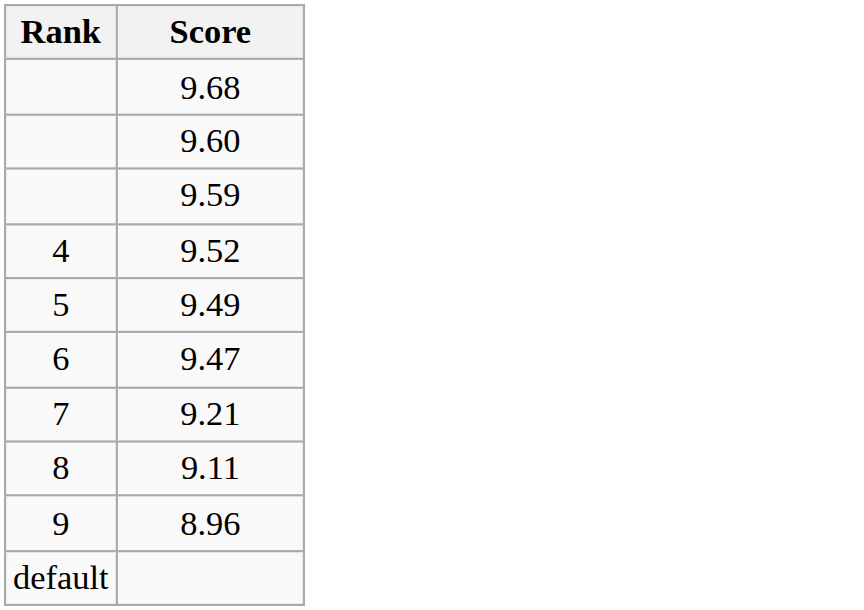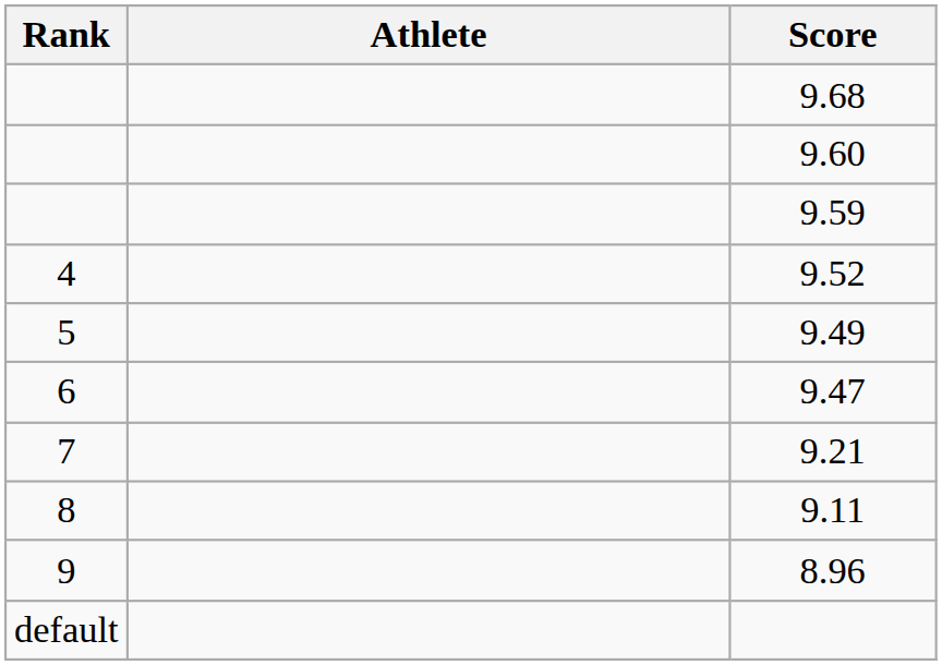 <table class=wikitable style="text-align:center">
 <tr>
 <th width=40>Rank</th>
+<th width=250>Athlete</th>
 <th width=80>Score</th>
 </tr>
 <tr>
 <td></td>
+<td align=left></td>
 <td>9.68</td>
 </tr>
 <tr>
 <td></td>
+<td align=left></td>
 <td>9.60</td>
 </tr>
 <tr>
 <td></td>
+<td align=left></td>
 <td>9.59</td>
 </tr>
 <tr>
 <td>4</td>
+<td align=left></td>
 <td>9.52</td>
 </tr>
 <tr>
 <td>5</td>
+<td align=left></td>
 <td>9.49</td>
 </tr>
 <tr>
 <td>6</td>
+<td align=left></td>
 <td>9.47</td>
 </tr>
 <tr>
 <td>7</td>
+<td align=left></td>
 <td>9.21</td>
 </tr>
 <tr>
 <td>8</td>
+<td align=left></td>
 <td>9.11</td>
 </tr>
 <tr>
 <td>9</td>
+<td align=left></td>
 <td>8.96</td>
 </tr>
 <tr>
 <td>default</td>
+<td align=left></td>
 <td></td>
 </tr>
 </table>
